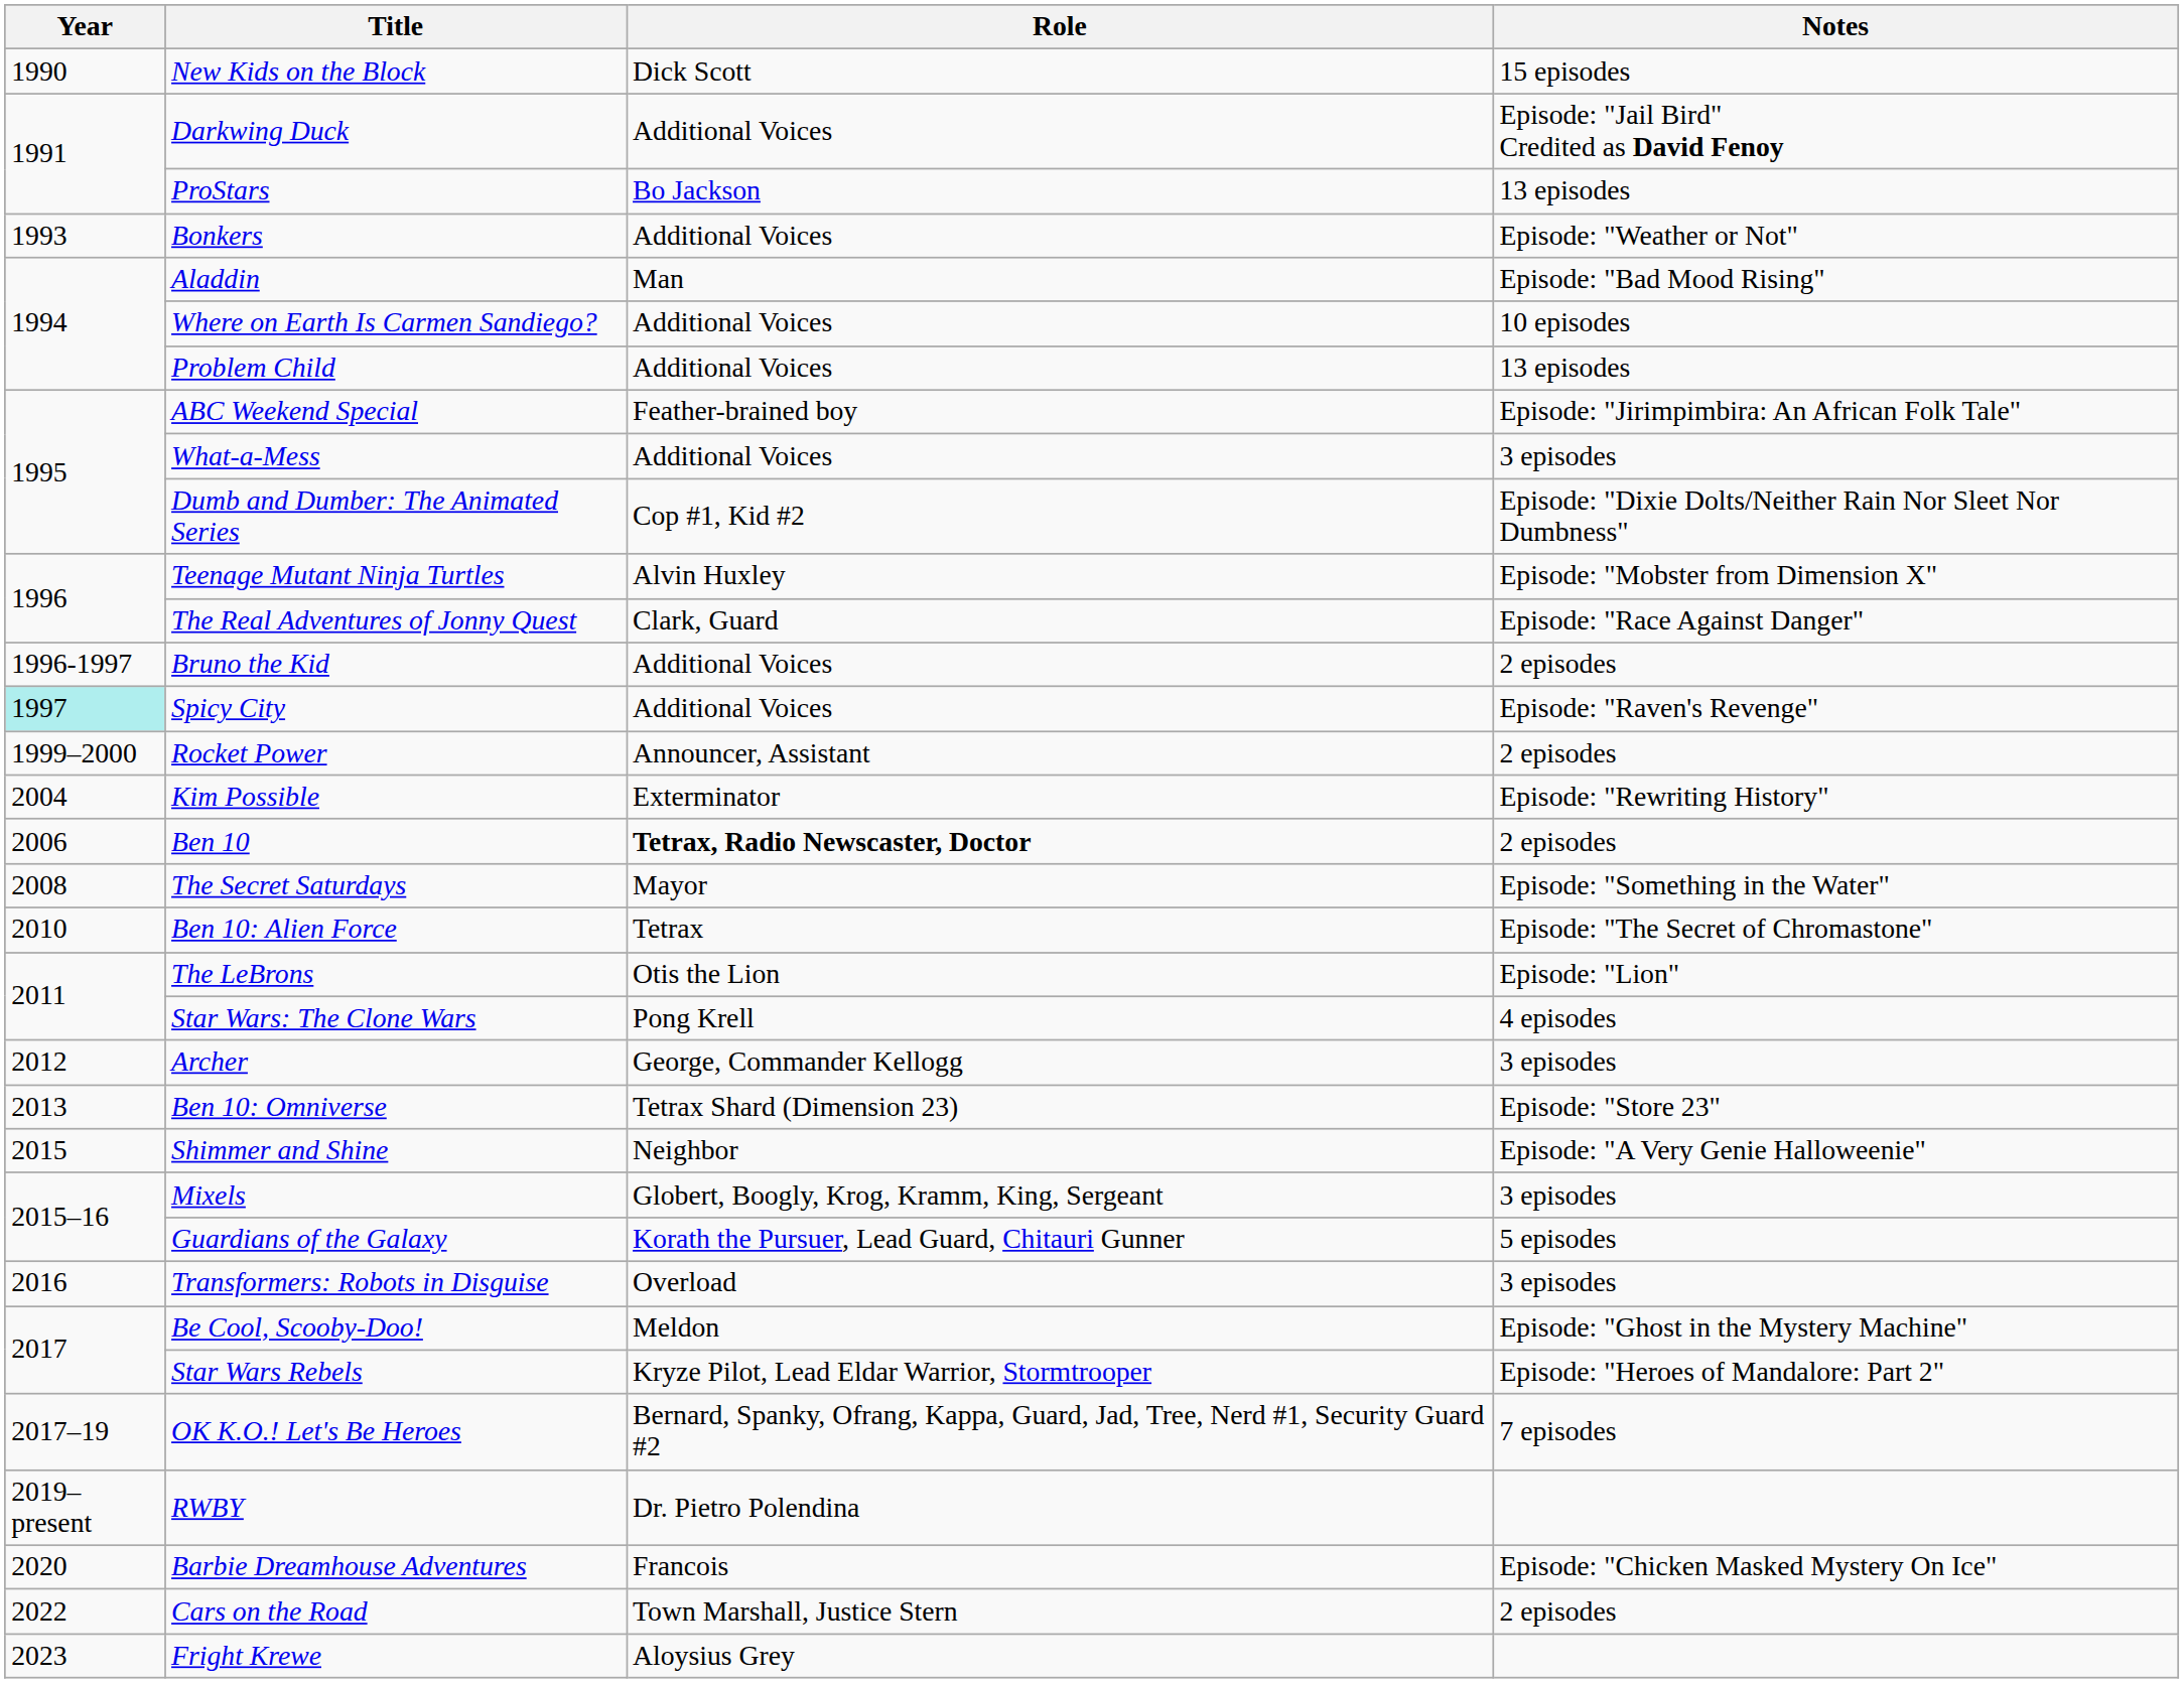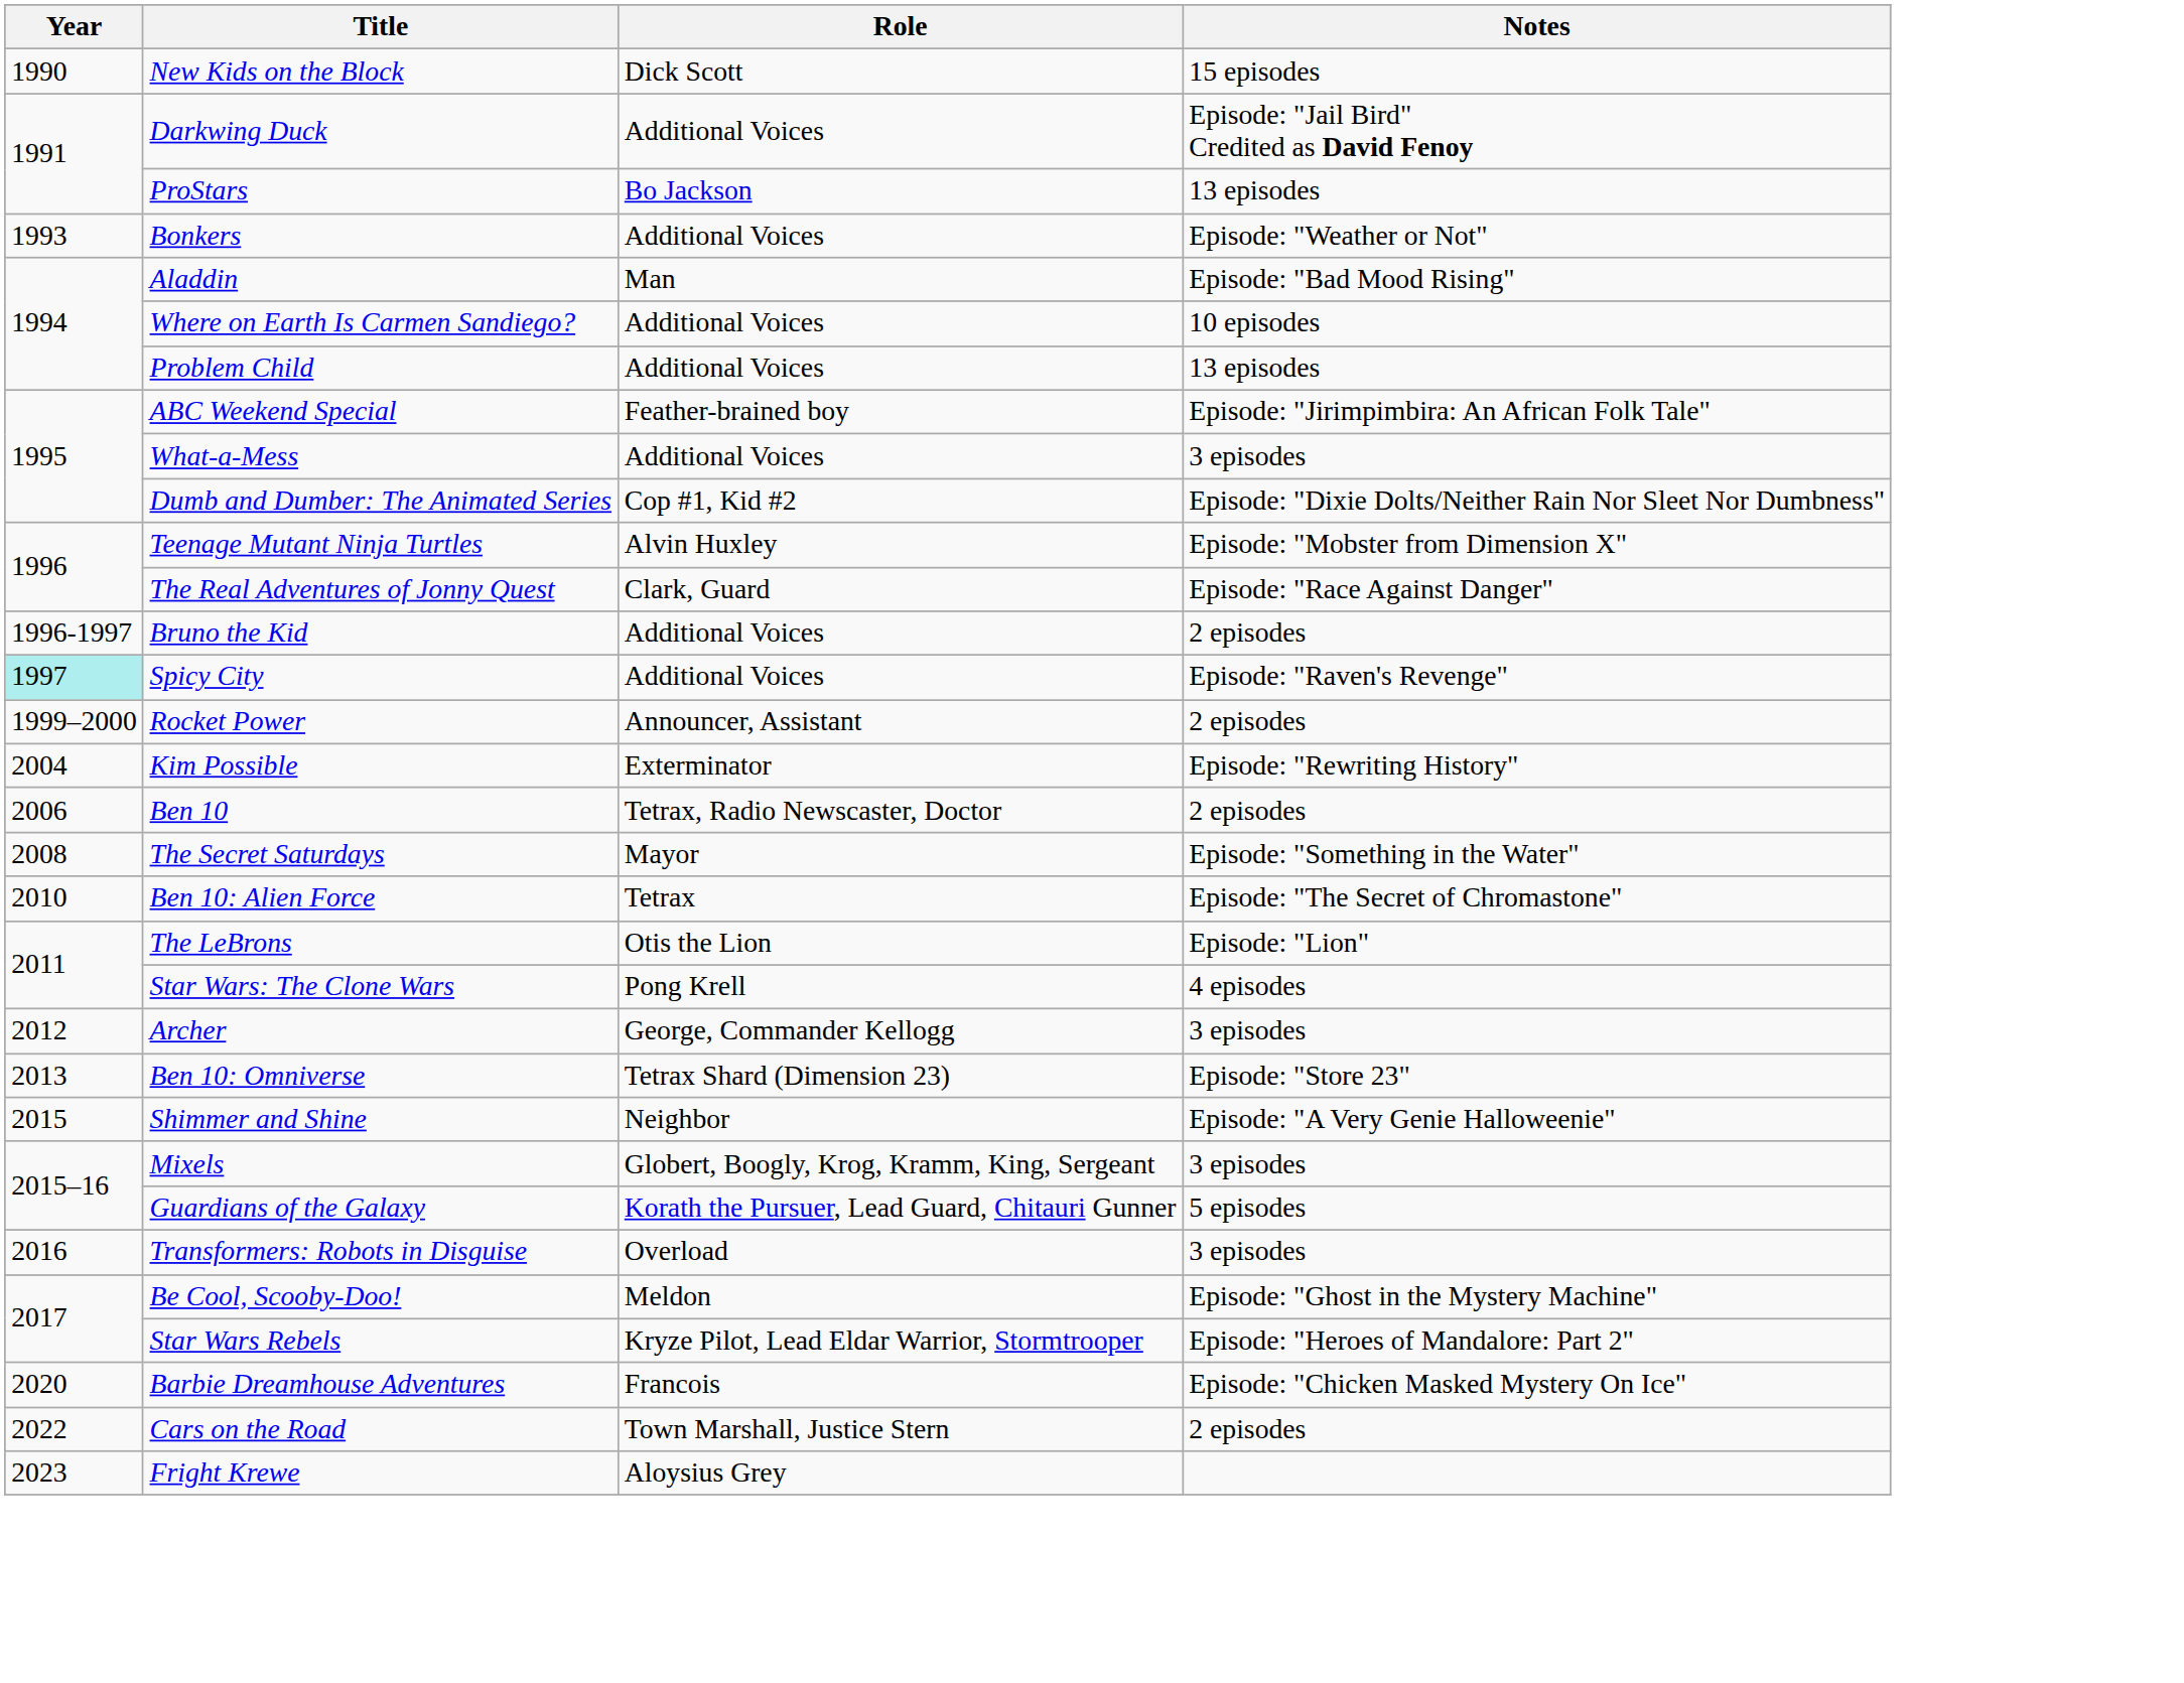 <table class="wikitable sortable ">
 <tr>
 <th>Year</th>
 <th>Title</th>
 <th>Role</th>
 <th>Notes</th>
 </tr>
 <tr>
 <td>1990</td>
 <td><em><a href='#'>New Kids on the Block</a></em></td>
 <td>Dick Scott</td>
 <td>15 episodes</td>
 </tr>
 <tr>
 <td rowspan="2">1991</td>
 <td><em><a href='#'>Darkwing Duck</a></em></td>
 <td>Additional Voices</td>
 <td>Episode: "Jail Bird" <br> Credited as <strong>David Fenoy</strong></td>
 </tr>
 <tr>
 <td><em><a href='#'>ProStars</a></em></td>
 <td><a href='#'>Bo Jackson</a></td>
 <td>13 episodes</td>
 </tr>
 <tr>
 <td>1993</td>
 <td><em><a href='#'>Bonkers</a></em></td>
 <td>Additional Voices</td>
 <td>Episode: "Weather or Not"</td>
 </tr>
 <tr>
 <td rowspan="3">1994</td>
 <td><em><a href='#'>Aladdin</a></em></td>
 <td>Man</td>
 <td>Episode: "Bad Mood Rising"</td>
 </tr>
 <tr>
 <td><em><a href='#'>Where on Earth Is Carmen Sandiego?</a></em></td>
 <td>Additional Voices</td>
 <td>10 episodes</td>
 </tr>
 <tr>
 <td><em><a href='#'>Problem Child</a></em></td>
 <td>Additional Voices</td>
 <td>13 episodes</td>
 </tr>
 <tr>
 <td rowspan="3">1995</td>
 <td><em><a href='#'>ABC Weekend Special</a></em></td>
 <td>Feather-brained boy</td>
 <td>Episode: "Jirimpimbira: An African Folk Tale"</td>
 </tr>
 <tr>
 <td><em><a href='#'>What-a-Mess</a></em></td>
 <td>Additional Voices</td>
 <td>3 episodes</td>
 </tr>
 <tr>
 <td><em><a href='#'>Dumb and Dumber: The Animated Series</a></em></td>
 <td>Cop #1, Kid #2</td>
 <td>Episode: "Dixie Dolts/Neither Rain Nor Sleet Nor Dumbness"</td>
 </tr>
 <tr>
 <td rowspan="2">1996</td>
 <td><em><a href='#'>Teenage Mutant Ninja Turtles</a></em></td>
 <td>Alvin Huxley</td>
 <td>Episode: "Mobster from Dimension X"</td>
 </tr>
 <tr>
 <td><em><a href='#'>The Real Adventures of Jonny Quest</a></em></td>
 <td>Clark, Guard</td>
 <td>Episode: "Race Against Danger"</td>
 </tr>
 <tr>
 <td>1996-1997</td>
 <td><em><a href='#'>Bruno the Kid</a></em></td>
 <td>Additional Voices</td>
 <td>2 episodes</td>
 </tr>
 <tr>
 <td style="background: paleturquoise;">1997</td>
 <td><em><a href='#'>Spicy City</a></em></td>
 <td>Additional Voices</td>
 <td>Episode: "Raven's Revenge"</td>
 </tr>
 <tr>
 <td>1999–2000</td>
 <td><em><a href='#'>Rocket Power</a></em></td>
 <td>Announcer, Assistant</td>
 <td>2 episodes</td>
 </tr>
 <tr>
 <td>2004</td>
 <td><em><a href='#'>Kim Possible</a></em></td>
 <td>Exterminator</td>
 <td>Episode: "Rewriting History"</td>
 </tr>
 <tr>
 <td>2006</td>
 <td><em><a href='#'>Ben 10</a></em></td>
-<td><strong>Tetrax, Radio Newscaster, Doctor</strong></td>
+<td>Tetrax, Radio Newscaster, Doctor</td>
 <td>2 episodes</td>
 </tr>
 <tr>
 <td>2008</td>
 <td><em><a href='#'>The Secret Saturdays</a></em></td>
 <td>Mayor</td>
 <td>Episode: "Something in the Water"</td>
 </tr>
 <tr>
 <td>2010</td>
 <td><em><a href='#'>Ben 10: Alien Force</a></em></td>
 <td>Tetrax</td>
 <td>Episode: "The Secret of Chromastone"</td>
 </tr>
 <tr>
 <td rowspan="2">2011</td>
 <td><em><a href='#'>The LeBrons</a></em></td>
 <td>Otis the Lion</td>
 <td>Episode: "Lion"</td>
 </tr>
 <tr>
 <td><em><a href='#'>Star Wars: The Clone Wars</a></em></td>
 <td>Pong Krell</td>
 <td>4 episodes</td>
 </tr>
 <tr>
 <td>2012</td>
 <td><em><a href='#'>Archer</a></em></td>
 <td>George, Commander Kellogg</td>
 <td>3 episodes</td>
 </tr>
 <tr>
 <td>2013</td>
 <td><em><a href='#'>Ben 10: Omniverse</a></em></td>
 <td>Tetrax Shard (Dimension 23)</td>
 <td>Episode: "Store 23"</td>
 </tr>
 <tr>
 <td>2015</td>
 <td><em><a href='#'>Shimmer and Shine</a></em></td>
 <td>Neighbor</td>
 <td>Episode: "A Very Genie Halloweenie"</td>
 </tr>
 <tr>
 <td rowspan="2">2015–16</td>
 <td><em><a href='#'>Mixels</a></em></td>
 <td>Globert, Boogly, Krog, Kramm, King, Sergeant</td>
 <td>3 episodes</td>
 </tr>
 <tr>
 <td><em><a href='#'>Guardians of the Galaxy</a></em></td>
 <td><a href='#'>Korath the Pursuer</a>, Lead Guard, <a href='#'>Chitauri</a> Gunner</td>
 <td>5 episodes</td>
 </tr>
 <tr>
 <td>2016</td>
 <td><em><a href='#'>Transformers: Robots in Disguise</a></em></td>
 <td>Overload</td>
 <td>3 episodes</td>
 </tr>
 <tr>
 <td rowspan="2">2017</td>
 <td><em><a href='#'>Be Cool, Scooby-Doo!</a></em></td>
 <td>Meldon</td>
 <td>Episode: "Ghost in the Mystery Machine"</td>
 </tr>
 <tr>
 <td><em><a href='#'>Star Wars Rebels</a></em></td>
 <td>Kryze Pilot, Lead Eldar Warrior, <a href='#'>Stormtrooper</a></td>
 <td>Episode: "Heroes of Mandalore: Part 2"</td>
 </tr>
 <tr>
-<td>2017–19</td>
-<td><em><a href='#'>OK K.O.! Let's Be Heroes</a></em></td>
-<td>Bernard, Spanky, Ofrang, Kappa, Guard, Jad, Tree, Nerd #1, Security Guard #2</td>
-<td>7 episodes</td>
-</tr>
-<tr>
-<td>2019–present</td>
-<td><em><a href='#'>RWBY</a></em></td>
-<td>Dr. Pietro Polendina</td>
-<td></td>
-</tr>
-<tr>
 <td>2020</td>
 <td><em><a href='#'>Barbie Dreamhouse Adventures</a></em></td>
 <td>Francois</td>
 <td>Episode: "Chicken Masked Mystery On Ice"</td>
 </tr>
 <tr>
 <td>2022</td>
 <td><em><a href='#'>Cars on the Road</a></em></td>
 <td>Town Marshall, Justice Stern</td>
 <td>2 episodes</td>
 </tr>
 <tr>
 <td>2023</td>
 <td><em><a href='#'>Fright Krewe</a></em></td>
 <td>Aloysius Grey</td>
 <td></td>
 </tr>
 </table>
